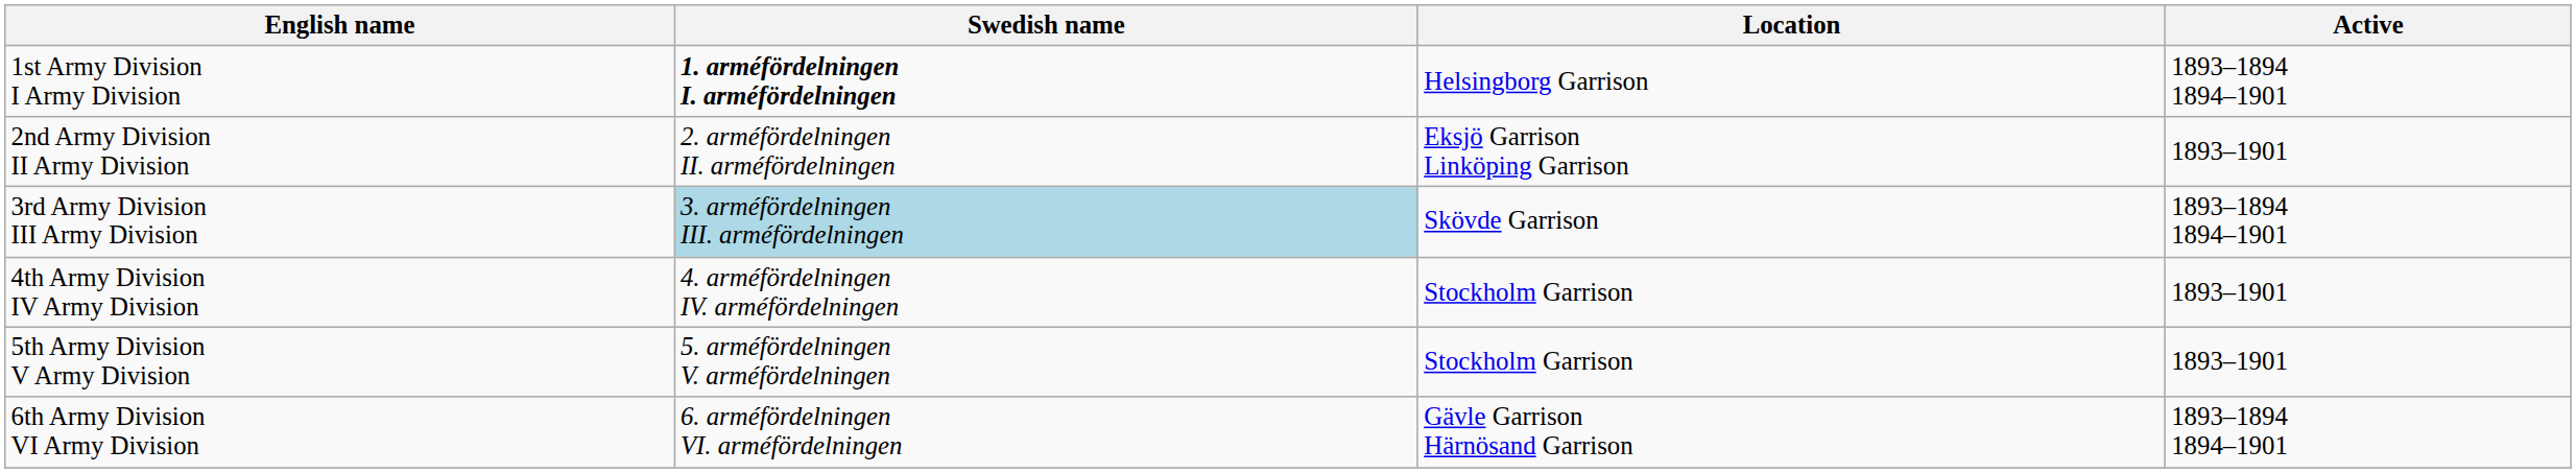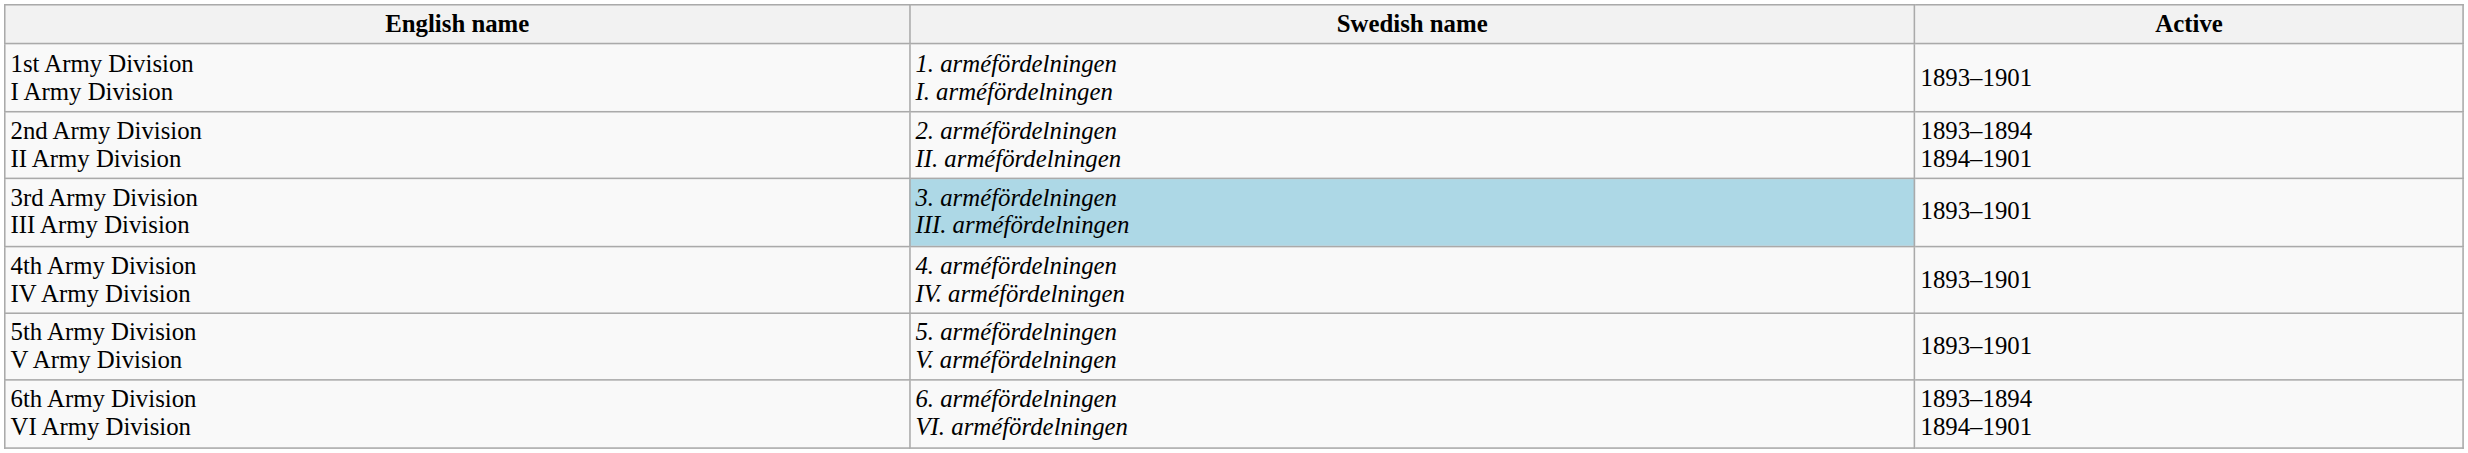 <table class="wikitable" width=80% |>
 <tr>
 <th>English name</th>
 <th>Swedish name</th>
-<th>Location</th>
 <th>Active</th>
 </tr>
 <tr>
 <td>1st Army Division<br>I Army Division</td>
-<td><strong><em>1. arméfördelningen</em><br><em>I. arméfördelningen</em></strong></td>
-<td><a href='#'>Helsingborg</a> Garrison</td>
-<td>1893–1894<br>1894–1901</td>
+<td><em>1. arméfördelningen</em><br><em>I. arméfördelningen</em></td>
+<td>1893–1901</td>
 </tr>
 <tr>
 <td>2nd Army Division<br>II Army Division</td>
 <td><em>2. arméfördelningen</em><br><em>II. arméfördelningen</em></td>
-<td><a href='#'>Eksjö</a> Garrison<br><a href='#'>Linköping</a> Garrison</td>
-<td>1893–1901</td>
+<td>1893–1894<br>1894–1901</td>
 </tr>
 <tr>
 <td>3rd Army Division<br>III Army Division</td>
 <td style="background: lightblue;"><em>3. arméfördelningen</em><br><em>III. arméfördelningen</em></td>
-<td><a href='#'>Skövde</a> Garrison</td>
-<td>1893–1894<br>1894–1901</td>
+<td>1893–1901</td>
 </tr>
 <tr>
 <td>4th Army Division<br>IV Army Division</td>
 <td><em>4. arméfördelningen</em><br><em>IV. arméfördelningen</em></td>
-<td><a href='#'>Stockholm</a> Garrison</td>
 <td>1893–1901</td>
 </tr>
 <tr>
 <td>5th Army Division<br>V Army Division</td>
 <td><em>5. arméfördelningen</em><br><em>V. arméfördelningen</em></td>
-<td><a href='#'>Stockholm</a> Garrison</td>
 <td>1893–1901</td>
 </tr>
 <tr>
 <td>6th Army Division<br>VI Army Division</td>
 <td><em>6. arméfördelningen</em><br><em>VI. arméfördelningen</em></td>
-<td><a href='#'>Gävle</a> Garrison<br><a href='#'>Härnösand</a> Garrison</td>
 <td>1893–1894<br>1894–1901</td>
 </tr>
 </table>
